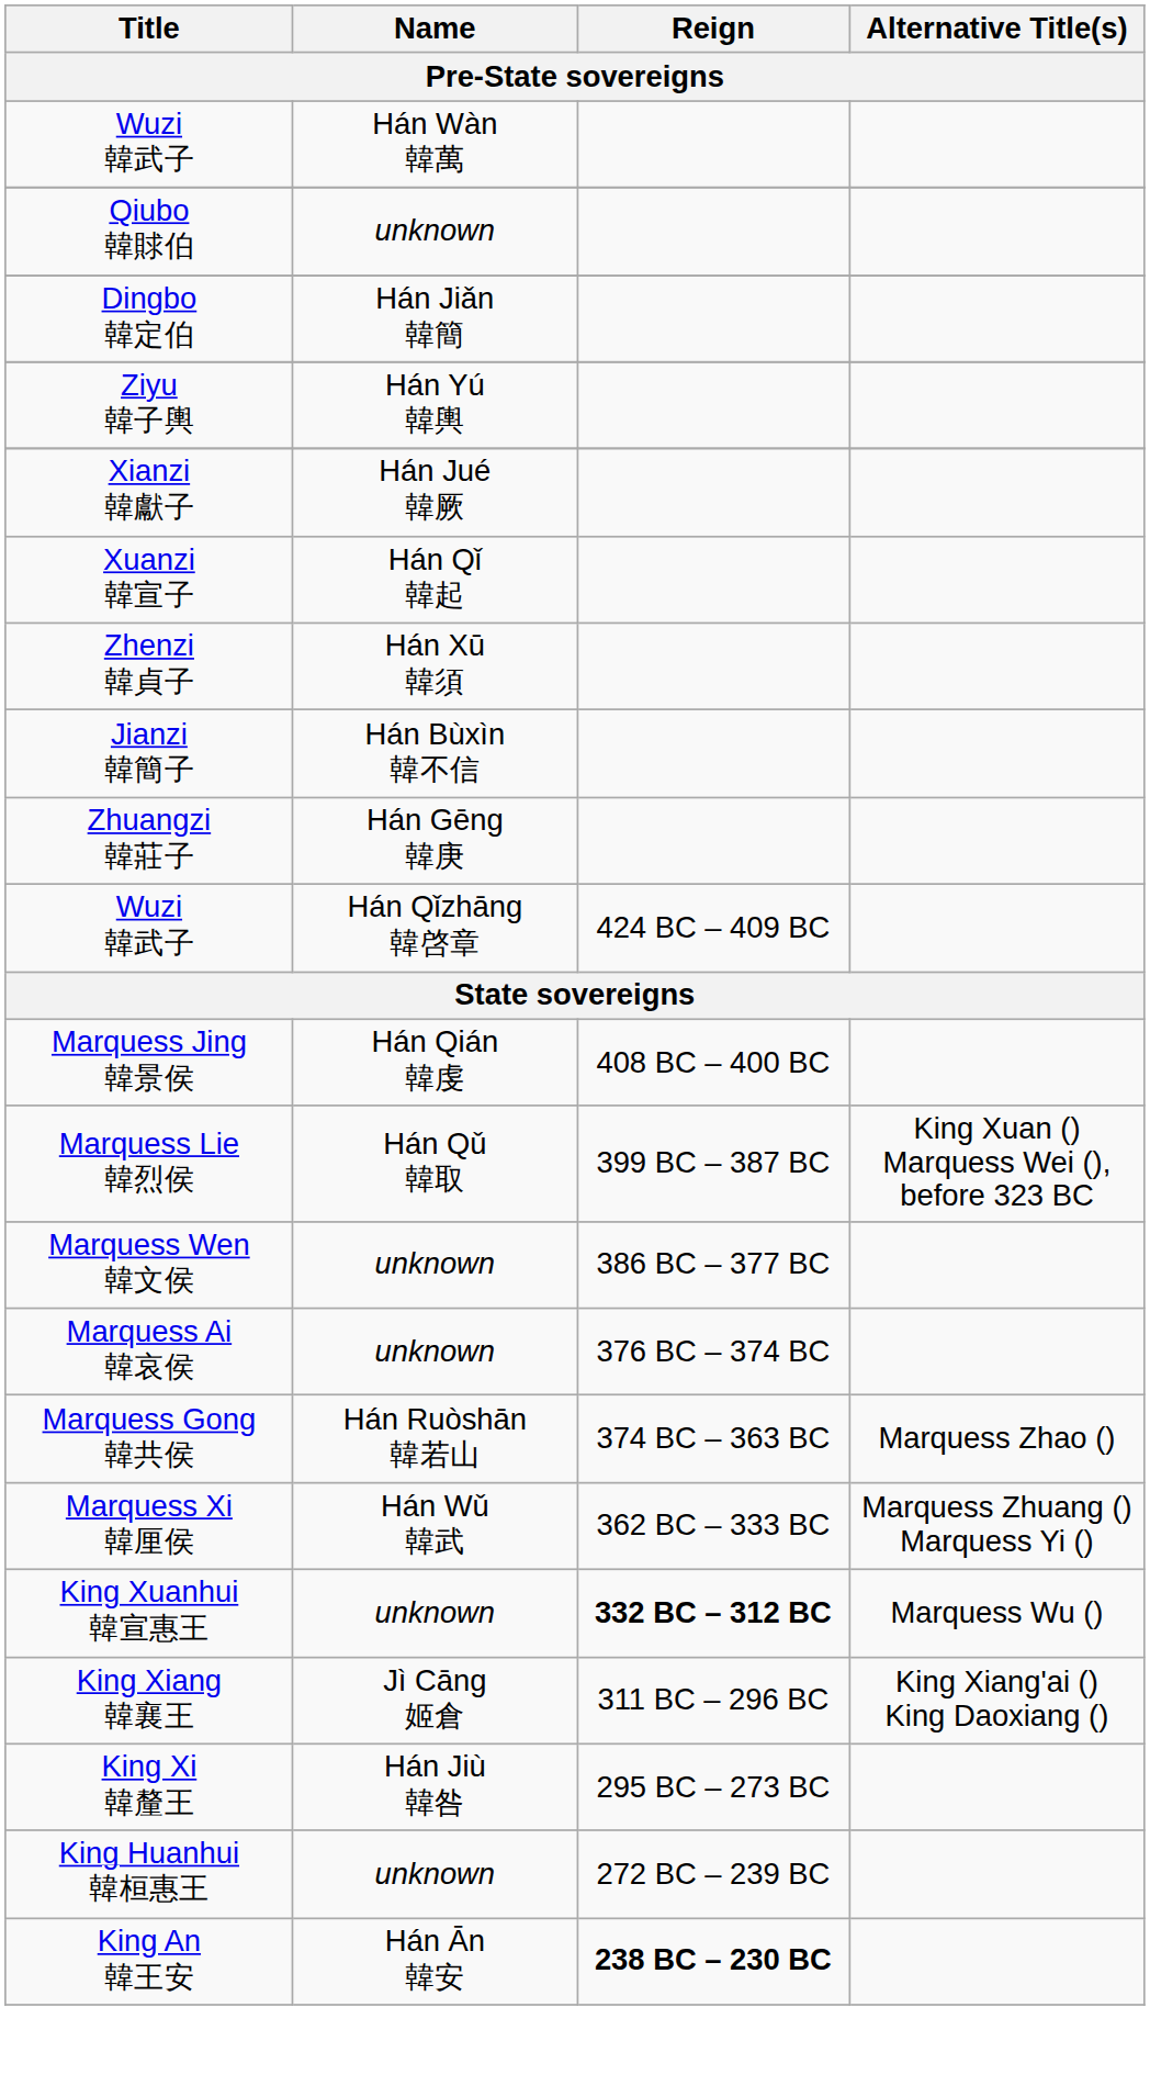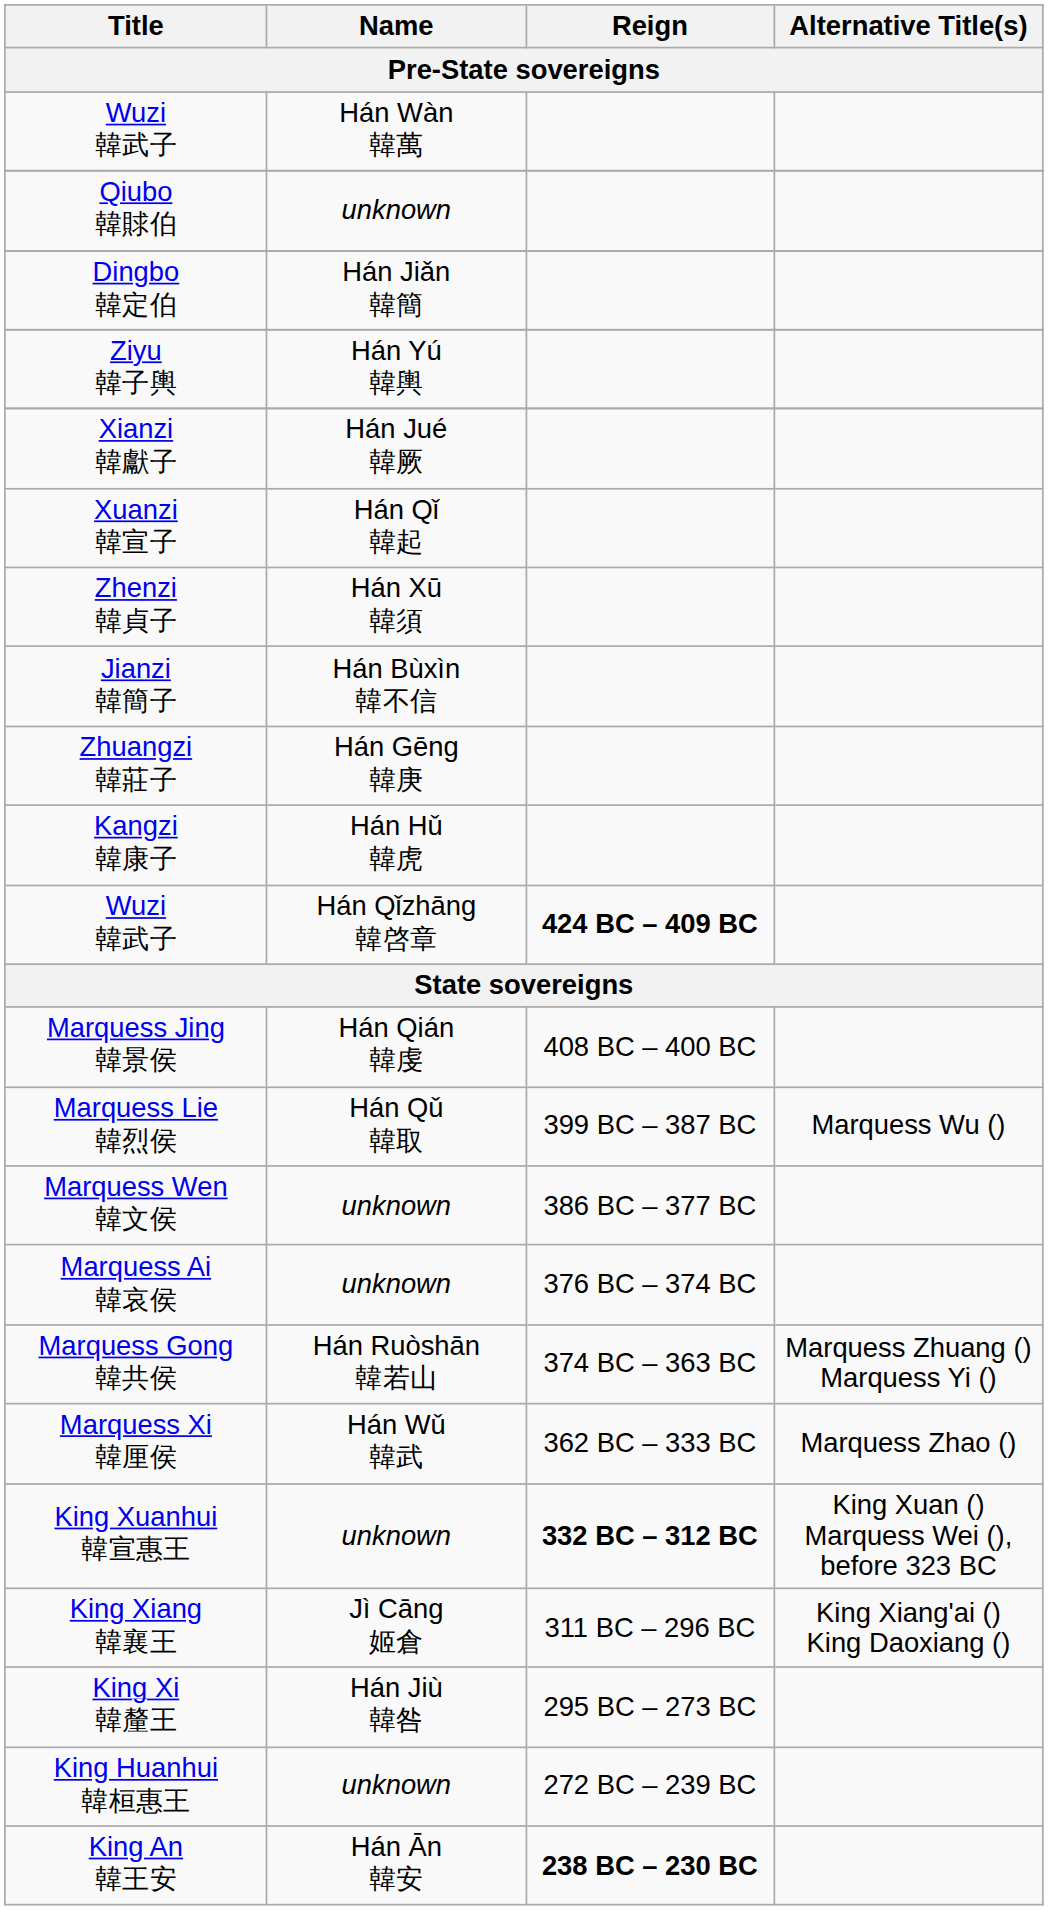 <table class="wikitable">
 <tr>
 <th width=180>Title</th>
 <th width=180>Name</th>
 <th width=180>Reign</th>
 <th width=180>Alternative Title(s)</th>
 </tr>
 <tr align="center">
 <th colspan="4">Pre-State sovereigns</th>
 </tr>
 <tr align="center">
 <td><a href='#'>Wuzi</a><br>韓武子</td>
 <td>Hán Wàn<br>韓萬</td>
 <td></td>
 <td></td>
 </tr>
 <tr align="center">
 </tr>
 <tr align="center">
 <td><a href='#'>Qiubo</a><br>韓賕伯</td>
 <td><em>unknown</em></td>
 <td></td>
 <td></td>
 </tr>
 <tr align="center">
 </tr>
 <tr align="center">
 <td><a href='#'>Dingbo</a><br>韓定伯</td>
 <td>Hán Jiǎn<br>韓簡</td>
 <td></td>
 <td></td>
 </tr>
 <tr align="center">
 </tr>
 <tr align="center">
 <td><a href='#'>Ziyu</a><br>韓子輿</td>
 <td>Hán Yú<br>韓輿</td>
 <td></td>
 <td></td>
 </tr>
 <tr align="center">
 </tr>
 <tr align="center">
 <td><a href='#'>Xianzi</a><br>韓獻子</td>
 <td>Hán Jué<br>韓厥</td>
 <td></td>
 <td></td>
 </tr>
 <tr align="center">
 <td><a href='#'>Xuanzi</a><br>韓宣子</td>
 <td>Hán Qǐ<br>韓起</td>
 <td></td>
 <td></td>
 </tr>
 <tr align="center">
 <td><a href='#'>Zhenzi</a><br>韓貞子</td>
 <td>Hán Xū<br>韓須</td>
 <td></td>
 <td></td>
 </tr>
 <tr align="center">
 <td><a href='#'>Jianzi</a><br>韓簡子</td>
 <td>Hán Bùxìn<br>韓不信</td>
 <td></td>
 <td></td>
 </tr>
 <tr align="center">
 <td><a href='#'>Zhuangzi</a><br>韓莊子</td>
 <td>Hán Gēng<br>韓庚</td>
 <td></td>
 <td></td>
 </tr>
 <tr align="center">
+<td><a href='#'>Kangzi</a><br>韓康子</td>
+<td>Hán Hǔ<br>韓虎</td>
+<td></td>
+<td></td>
+</tr>
+<tr align="center">
 <td><a href='#'>Wuzi</a><br>韓武子</td>
 <td>Hán Qǐzhāng<br>韓啓章</td>
-<td>424 BC – 409 BC</td>
+<td><strong>424 BC – 409 BC</strong></td>
 <td></td>
 </tr>
 <tr align="center">
 <th colspan="4">State sovereigns</th>
 </tr>
 <tr align="center">
 <td><a href='#'>Marquess Jing</a><br>韓景侯</td>
 <td>Hán Qián<br>韓虔</td>
 <td>408 BC – 400 BC</td>
 <td></td>
 </tr>
 <tr align="center">
 <td><a href='#'>Marquess Lie</a><br>韓烈侯</td>
 <td>Hán Qǔ<br>韓取</td>
 <td>399 BC – 387 BC</td>
-<td>King Xuan ()<br>Marquess Wei (), before 323 BC</td>
+<td>Marquess Wu ()</td>
 </tr>
 <tr align="center">
 <td><a href='#'>Marquess Wen</a><br>韓文侯</td>
 <td><em>unknown</em></td>
 <td>386 BC – 377 BC</td>
 <td></td>
 </tr>
 <tr align="center">
 <td><a href='#'>Marquess Ai</a><br>韓哀侯</td>
 <td><em>unknown</em></td>
 <td>376 BC – 374 BC</td>
 <td></td>
 </tr>
 <tr align="center">
 <td><a href='#'>Marquess Gong</a><br>韓共侯</td>
 <td>Hán Ruòshān<br>韓若山</td>
 <td>374 BC – 363 BC</td>
-<td>Marquess Zhao ()</td>
+<td>Marquess Zhuang ()<br>Marquess Yi ()</td>
 </tr>
 <tr align="center">
 <td><a href='#'>Marquess Xi</a><br>韓厘侯</td>
 <td>Hán Wǔ<br>韓武</td>
 <td>362 BC – 333 BC</td>
-<td>Marquess Zhuang ()<br>Marquess Yi ()</td>
+<td>Marquess Zhao ()</td>
 </tr>
 <tr align="center">
 <td><a href='#'>King Xuanhui</a><br>韓宣惠王</td>
 <td><em>unknown</em></td>
 <td><strong>332 BC – 312 BC</strong></td>
-<td>Marquess Wu ()</td>
+<td>King Xuan ()<br>Marquess Wei (), before 323 BC</td>
 </tr>
 <tr align="center">
 <td><a href='#'>King Xiang</a><br>韓襄王</td>
 <td>Jì Cāng<br>姬倉</td>
 <td>311 BC – 296 BC</td>
 <td>King Xiang'ai ()<br>King Daoxiang ()</td>
 </tr>
 <tr align="center">
 <td><a href='#'>King Xi</a><br>韓釐王</td>
 <td>Hán Jiù<br>韓咎</td>
 <td>295 BC – 273 BC</td>
 <td></td>
 </tr>
 <tr align="center">
 <td><a href='#'>King Huanhui</a><br>韓桓惠王</td>
 <td><em>unknown</em></td>
 <td>272 BC – 239 BC</td>
 <td></td>
 </tr>
 <tr align="center">
 <td><a href='#'>King An</a><br> 韓王安</td>
 <td>Hán Ān<br>韓安</td>
 <td><strong>238 BC – 230 BC</strong></td>
 <td></td>
 </tr>
 </table>
